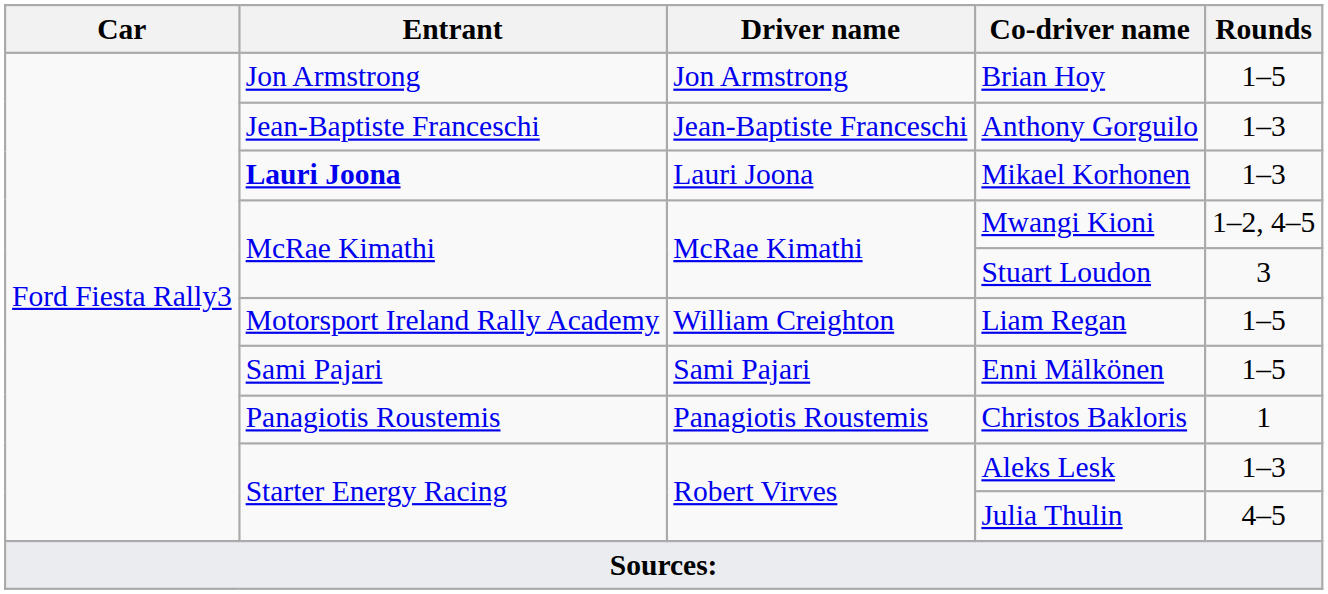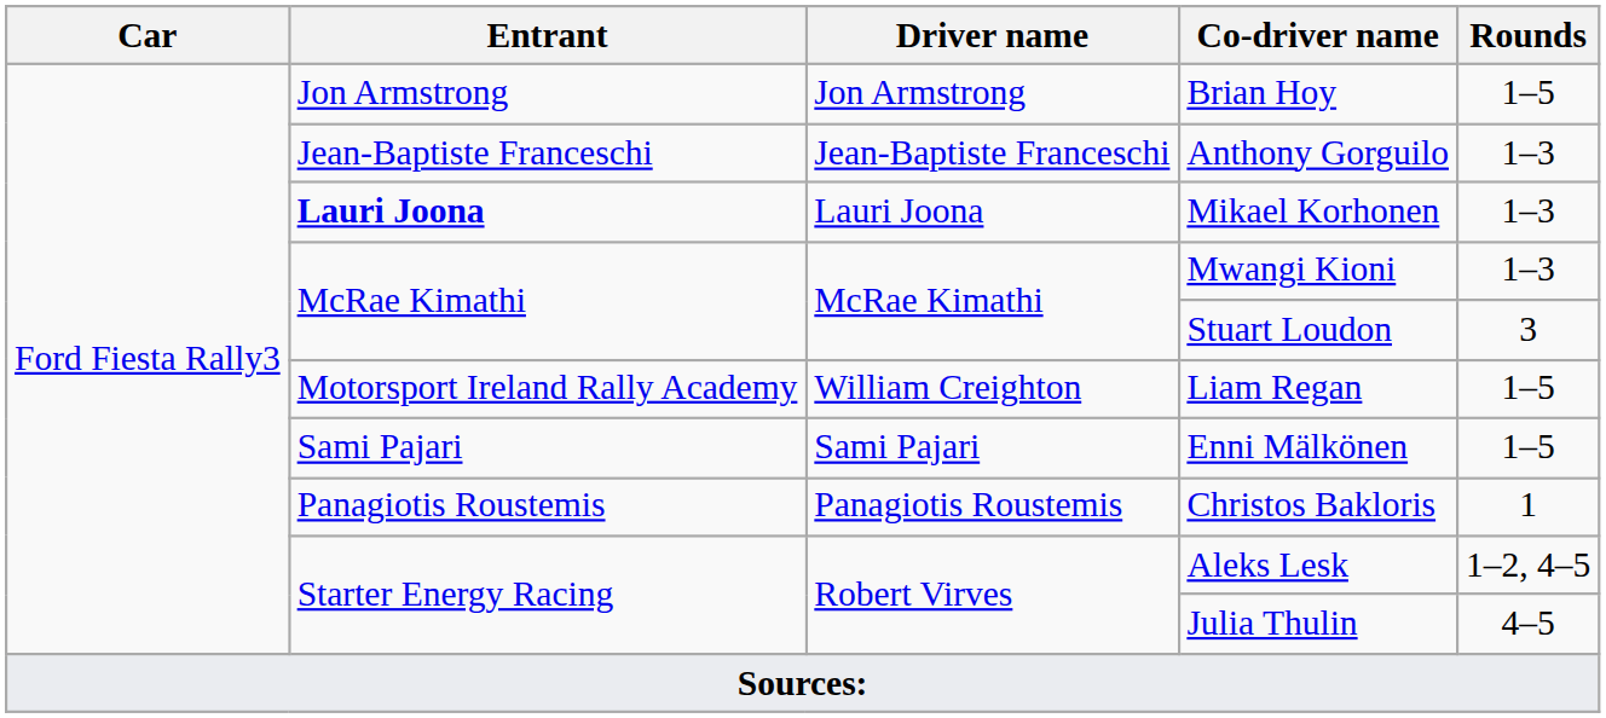 <table class="wikitable" style="font-size: 85%;">
 <tr>
 <th>Car</th>
 <th>Entrant</th>
 <th>Driver name</th>
 <th>Co-driver name</th>
 <th>Rounds</th>
 </tr>
 <tr>
 <td rowspan="10"><a href='#'>Ford Fiesta Rally3</a></td>
 <td> <a href='#'>Jon Armstrong</a></td>
 <td> <a href='#'>Jon Armstrong</a></td>
 <td> <a href='#'>Brian Hoy</a></td>
 <td align="center">1–5</td>
 </tr>
 <tr>
 <td> <a href='#'>Jean-Baptiste Franceschi</a></td>
 <td> <a href='#'>Jean-Baptiste Franceschi</a></td>
 <td> <a href='#'>Anthony Gorguilo</a></td>
 <td align="center">1–3</td>
 </tr>
 <tr>
 <td><strong> <a href='#'>Lauri Joona</a></strong></td>
 <td> <a href='#'>Lauri Joona</a></td>
 <td> <a href='#'>Mikael Korhonen</a></td>
 <td align="center">1–3</td>
 </tr>
 <tr>
 <td rowspan="2"> <a href='#'>McRae Kimathi</a></td>
 <td rowspan="2"> <a href='#'>McRae Kimathi</a></td>
 <td> <a href='#'>Mwangi Kioni</a></td>
-<td align="center">1–2, 4–5</td>
+<td align="center">1–3</td>
 </tr>
 <tr>
 <td> <a href='#'>Stuart Loudon</a></td>
 <td align="center">3</td>
 </tr>
 <tr>
 <td> <a href='#'>Motorsport Ireland Rally Academy</a></td>
 <td> <a href='#'>William Creighton</a></td>
 <td> <a href='#'>Liam Regan</a></td>
 <td align="center">1–5</td>
 </tr>
 <tr>
 <td> <a href='#'>Sami Pajari</a></td>
 <td> <a href='#'>Sami Pajari</a></td>
 <td> <a href='#'>Enni Mälkönen</a></td>
 <td align="center">1–5</td>
 </tr>
 <tr>
 <td> <a href='#'>Panagiotis Roustemis</a></td>
 <td> <a href='#'>Panagiotis Roustemis</a></td>
 <td> <a href='#'>Christos Bakloris</a></td>
 <td align="center">1</td>
 </tr>
 <tr>
 <td rowspan="2"> <a href='#'>Starter Energy Racing</a></td>
 <td rowspan="2"> <a href='#'>Robert Virves</a></td>
 <td> <a href='#'>Aleks Lesk</a></td>
-<td align="center">1–3</td>
+<td align="center">1–2, 4–5</td>
 </tr>
 <tr>
 <td> <a href='#'>Julia Thulin</a></td>
 <td align="center">4–5</td>
 </tr>
 <tr>
 <td colspan="5" style="background-color:#EAECF0;text-align:center"><strong>Sources:</strong></td>
 </tr>
 </table>
